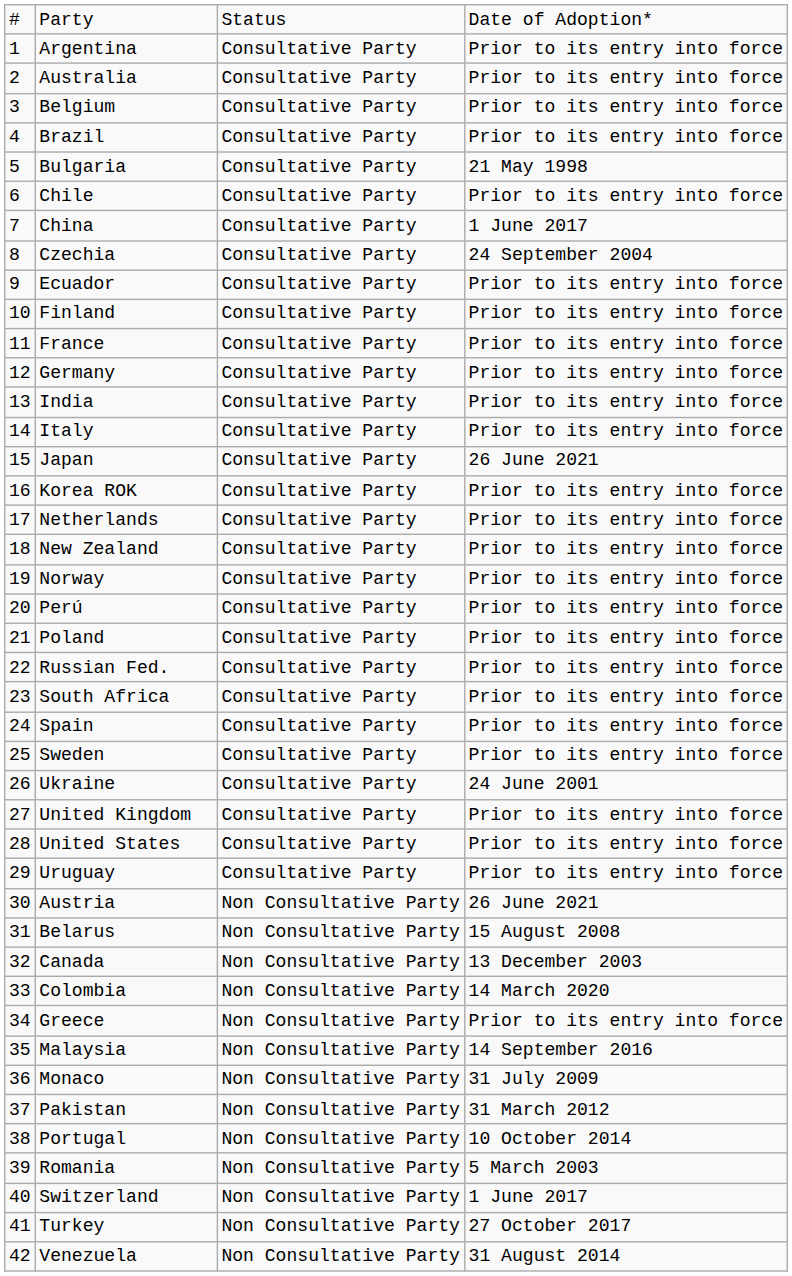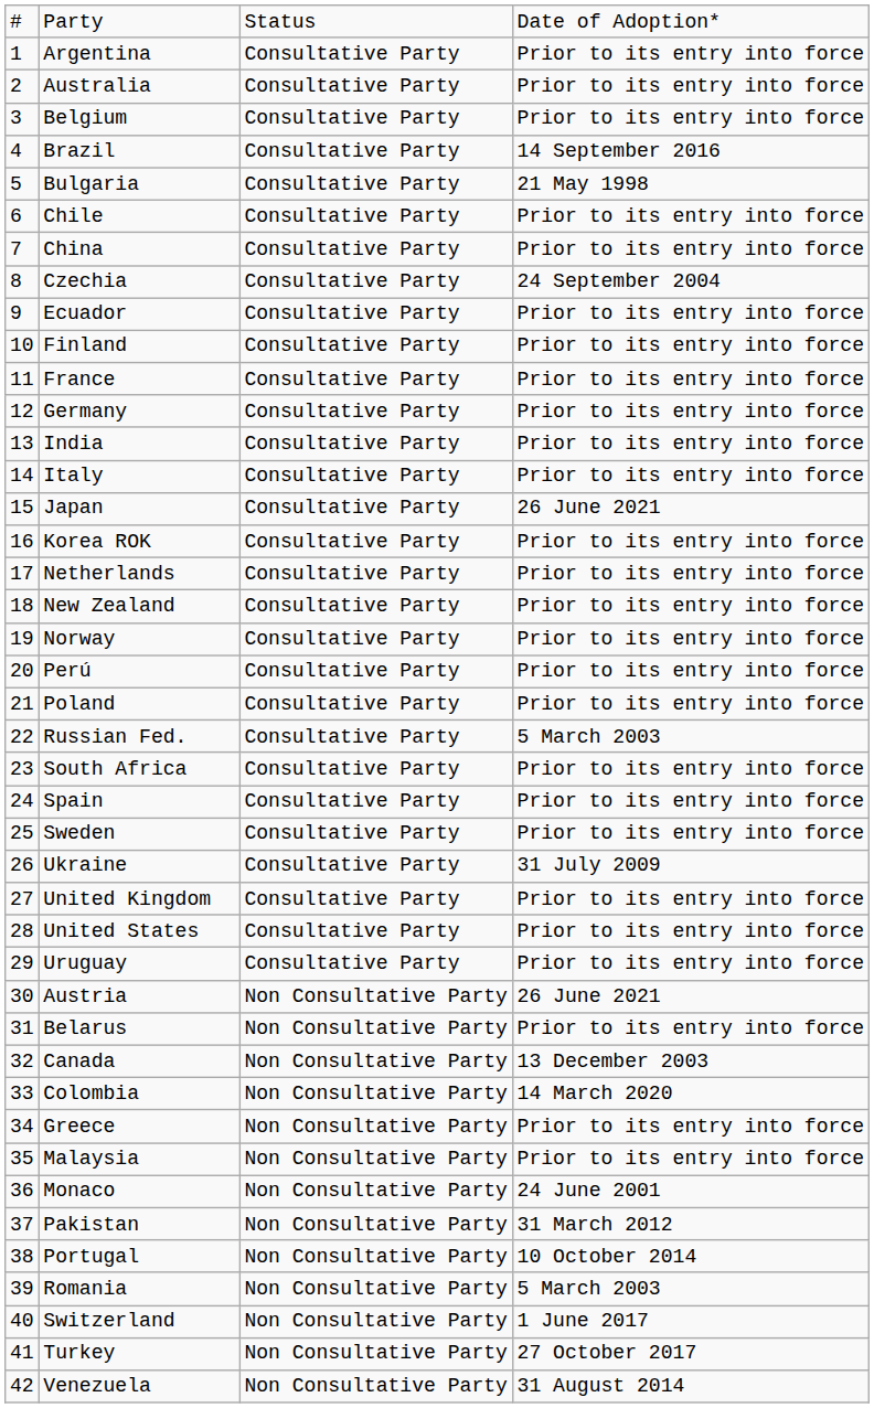 <table class="wikitable">
 <tr>
 <td>#</td>
 <td>Party</td>
 <td>Status</td>
 <td>Date of Adoption*</td>
 </tr>
 <tr>
 <td>1</td>
 <td>Argentina  </td>
 <td>Consultative Party</td>
 <td>Prior to its entry into force</td>
 </tr>
 <tr>
 <td>2</td>
 <td>Australia  </td>
 <td>Consultative Party</td>
 <td>Prior to its entry into force</td>
 </tr>
 <tr>
 <td>3</td>
 <td>Belgium</td>
 <td>Consultative Party</td>
 <td>Prior to its entry into force</td>
 </tr>
 <tr>
 <td>4</td>
 <td>Brazil</td>
 <td>Consultative Party</td>
-<td>Prior to its entry into force</td>
+<td>14 September 2016</td>
 </tr>
 <tr>
 <td>5</td>
 <td>Bulgaria</td>
 <td>Consultative Party</td>
 <td>21 May 1998</td>
 </tr>
 <tr>
 <td>6</td>
 <td>Chile</td>
 <td>Consultative Party</td>
 <td>Prior to its entry into force</td>
 </tr>
 <tr>
 <td>7</td>
 <td>China</td>
 <td>Consultative Party</td>
-<td>1 June 2017</td>
+<td>Prior to its entry into force</td>
 </tr>
 <tr>
 <td>8</td>
 <td>Czechia</td>
 <td>Consultative Party</td>
 <td>24 September 2004</td>
 </tr>
 <tr>
 <td>9</td>
 <td>Ecuador</td>
 <td>Consultative Party</td>
 <td>Prior to its entry into force</td>
 </tr>
 <tr>
 <td>10</td>
 <td>Finland</td>
 <td>Consultative Party</td>
 <td>Prior to its entry into force</td>
 </tr>
 <tr>
 <td>11</td>
 <td>France  </td>
 <td>Consultative Party</td>
 <td>Prior to its entry into force</td>
 </tr>
 <tr>
 <td>12</td>
 <td>Germany</td>
 <td>Consultative Party</td>
 <td>Prior to its entry into force</td>
 </tr>
 <tr>
 <td>13</td>
 <td>India</td>
 <td>Consultative Party</td>
 <td>Prior to its entry into force</td>
 </tr>
 <tr>
 <td>14</td>
 <td>Italy</td>
 <td>Consultative Party</td>
 <td>Prior to its entry into force</td>
 </tr>
 <tr>
 <td>15</td>
 <td>Japan  </td>
 <td>Consultative Party</td>
 <td>26 June 2021</td>
 </tr>
 <tr>
 <td>16</td>
 <td>Korea ROK</td>
 <td>Consultative Party</td>
 <td>Prior to its entry into force</td>
 </tr>
 <tr>
 <td>17</td>
 <td>Netherlands</td>
 <td>Consultative Party</td>
 <td>Prior to its entry into force</td>
 </tr>
 <tr>
 <td>18</td>
 <td>New Zealand  </td>
 <td>Consultative Party</td>
 <td>Prior to its entry into force</td>
 </tr>
 <tr>
 <td>19</td>
 <td>Norway</td>
 <td>Consultative Party</td>
 <td>Prior to its entry into force</td>
 </tr>
 <tr>
 <td>20</td>
 <td>Perú</td>
 <td>Consultative Party</td>
 <td>Prior to its entry into force</td>
 </tr>
 <tr>
 <td>21</td>
 <td>Poland</td>
 <td>Consultative Party</td>
 <td>Prior to its entry into force</td>
 </tr>
 <tr>
 <td>22</td>
 <td>Russian Fed.  </td>
 <td>Consultative Party</td>
-<td>Prior to its entry into force</td>
+<td>5 March 2003</td>
 </tr>
 <tr>
 <td>23</td>
 <td>South Africa</td>
 <td>Consultative Party</td>
 <td>Prior to its entry into force</td>
 </tr>
 <tr>
 <td>24</td>
 <td>Spain</td>
 <td>Consultative Party</td>
 <td>Prior to its entry into force</td>
 </tr>
 <tr>
 <td>25</td>
 <td>Sweden</td>
 <td>Consultative Party</td>
 <td>Prior to its entry into force</td>
 </tr>
 <tr>
 <td>26</td>
 <td>Ukraine</td>
 <td>Consultative Party</td>
-<td>24 June 2001</td>
+<td>31 July 2009</td>
 </tr>
 <tr>
 <td>27</td>
 <td>United Kingdom  </td>
 <td>Consultative Party</td>
 <td>Prior to its entry into force</td>
 </tr>
 <tr>
 <td>28</td>
 <td>United States  </td>
 <td>Consultative Party</td>
 <td>Prior to its entry into force</td>
 </tr>
 <tr>
 <td>29</td>
 <td>Uruguay</td>
 <td>Consultative Party</td>
 <td>Prior to its entry into force</td>
 </tr>
 <tr>
 <td>30</td>
 <td>Austria</td>
 <td>Non Consultative Party</td>
 <td>26 June 2021</td>
 </tr>
 <tr>
 <td>31</td>
 <td>Belarus</td>
 <td>Non Consultative Party</td>
-<td>15 August 2008</td>
+<td>Prior to its entry into force</td>
 </tr>
 <tr>
 <td>32</td>
 <td>Canada</td>
 <td>Non Consultative Party</td>
 <td>13 December 2003</td>
 </tr>
 <tr>
 <td>33</td>
 <td>Colombia</td>
 <td>Non Consultative Party</td>
 <td>14 March 2020</td>
 </tr>
 <tr>
 <td>34</td>
 <td>Greece</td>
 <td>Non Consultative Party</td>
 <td>Prior to its entry into force</td>
 </tr>
 <tr>
 <td>35</td>
 <td>Malaysia</td>
 <td>Non Consultative Party</td>
-<td>14 September 2016</td>
+<td>Prior to its entry into force</td>
 </tr>
 <tr>
 <td>36</td>
 <td>Monaco</td>
 <td>Non Consultative Party</td>
-<td>31 July 2009</td>
+<td>24 June 2001</td>
 </tr>
 <tr>
 <td>37</td>
 <td>Pakistan</td>
 <td>Non Consultative Party</td>
 <td>31 March 2012</td>
 </tr>
 <tr>
 <td>38</td>
 <td>Portugal</td>
 <td>Non Consultative Party</td>
 <td>10 October 2014</td>
 </tr>
 <tr>
 <td>39</td>
 <td>Romania</td>
 <td>Non Consultative Party</td>
 <td>5 March 2003</td>
 </tr>
 <tr>
 <td>40</td>
 <td>Switzerland</td>
 <td>Non Consultative Party</td>
 <td>1 June 2017</td>
 </tr>
 <tr>
 <td>41</td>
 <td>Turkey</td>
 <td>Non Consultative Party</td>
 <td>27 October 2017</td>
 </tr>
 <tr>
 <td>42</td>
 <td>Venezuela</td>
 <td>Non Consultative Party</td>
 <td>31 August 2014</td>
 </tr>
 </table>
